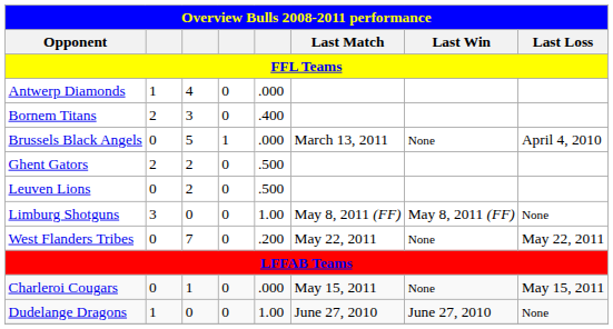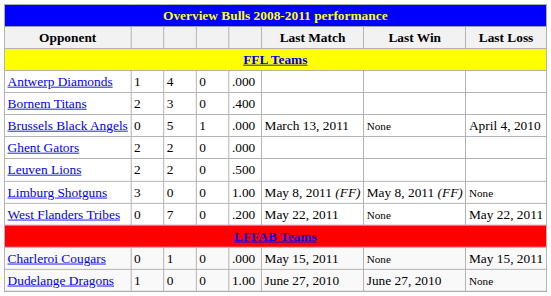 <table class="wikitable" style="font-size: 95%;">
 <tr>
 <th style="background-color:blue;color:yellow" colspan=9>Overview Bulls 2008-2011 performance</th>
 </tr>
 <tr>
 <th>Opponent</th>
 <th width="30"></th>
 <th width="30"></th>
 <th width="30"></th>
 <th width="30"></th>
 <th>Last Match</th>
 <th>Last Win</th>
 <th>Last Loss</th>
 </tr>
 <tr>
 <th style=background-color:yellow colspan=9><a href='#'>FFL Teams</a></th>
 </tr>
 <tr bgcolor=white>
 <td><a href='#'>Antwerp Diamonds</a></td>
 <td>1</td>
 <td>4</td>
 <td>0</td>
 <td>.000</td>
 <td></td>
 <td></td>
 <td></td>
 </tr>
 <tr bgcolor=white>
 <td><a href='#'>Bornem Titans</a></td>
 <td>2</td>
 <td>3</td>
 <td>0</td>
 <td>.400</td>
 <td></td>
 <td></td>
 <td></td>
 </tr>
 <tr bgcolor=white>
 <td><a href='#'>Brussels Black Angels</a></td>
 <td>0</td>
 <td>5</td>
 <td>1</td>
 <td>.000</td>
 <td>March 13, 2011</td>
 <td><small>None</small></td>
 <td>April 4, 2010</td>
 </tr>
 <tr bgcolor=white>
 <td><a href='#'>Ghent Gators</a></td>
 <td>2</td>
 <td>2</td>
 <td>0</td>
-<td>.500</td>
+<td>.000</td>
 <td></td>
 <td></td>
 <td></td>
 </tr>
 <tr bgcolor=white>
 <td><a href='#'>Leuven Lions</a></td>
-<td>0</td>
+<td>2</td>
 <td>2</td>
 <td>0</td>
 <td>.500</td>
 <td></td>
 <td></td>
 <td></td>
 </tr>
 <tr bgcolor=white>
 <td><a href='#'>Limburg Shotguns</a></td>
 <td>3</td>
 <td>0</td>
 <td>0</td>
 <td>1.00</td>
 <td>May 8, 2011 <em>(FF)</em></td>
 <td>May 8, 2011 <em>(FF)</em></td>
 <td><small>None</small></td>
 </tr>
 <tr bgcolor=white>
 <td><a href='#'>West Flanders Tribes</a></td>
 <td>0</td>
 <td>7</td>
 <td>0</td>
 <td>.200</td>
 <td>May 22, 2011</td>
 <td><small>None</small></td>
 <td>May 22, 2011</td>
 </tr>
 <tr>
 <th style=background-color:red colspan=9><a href='#'>LFFAB Teams</a></th>
 </tr>
 <tr>
 <td><a href='#'>Charleroi Cougars</a></td>
 <td>0</td>
 <td>1</td>
 <td>0</td>
 <td>.000</td>
 <td>May 15, 2011</td>
 <td><small>None</small></td>
 <td>May 15, 2011</td>
 </tr>
 <tr>
 <td><a href='#'>Dudelange Dragons</a></td>
 <td>1</td>
 <td>0</td>
 <td>0</td>
 <td>1.00</td>
 <td>June 27, 2010</td>
 <td>June 27, 2010</td>
 <td><small>None</small></td>
 </tr>
 <tr>
 </tr>
 </table>
